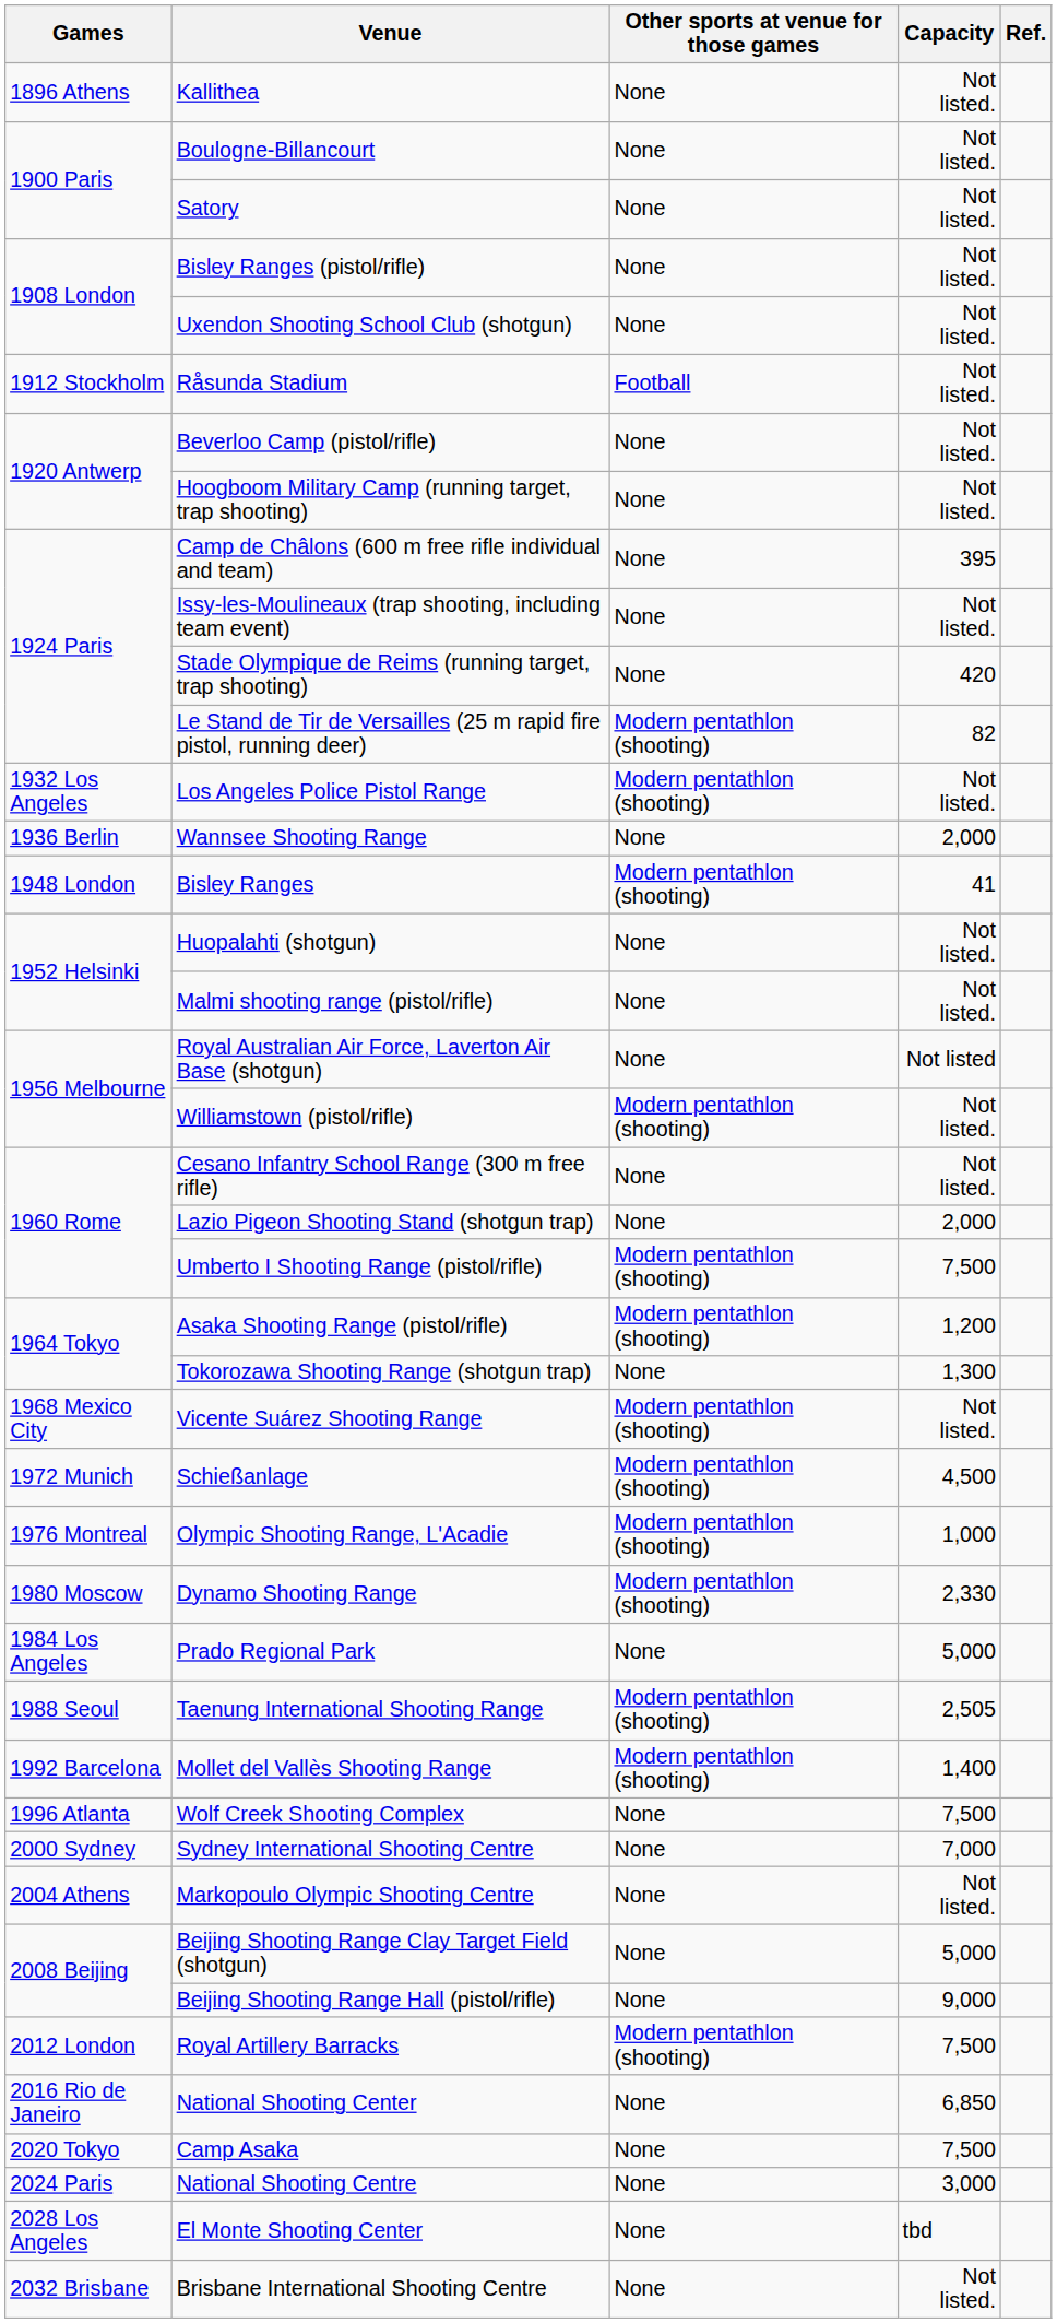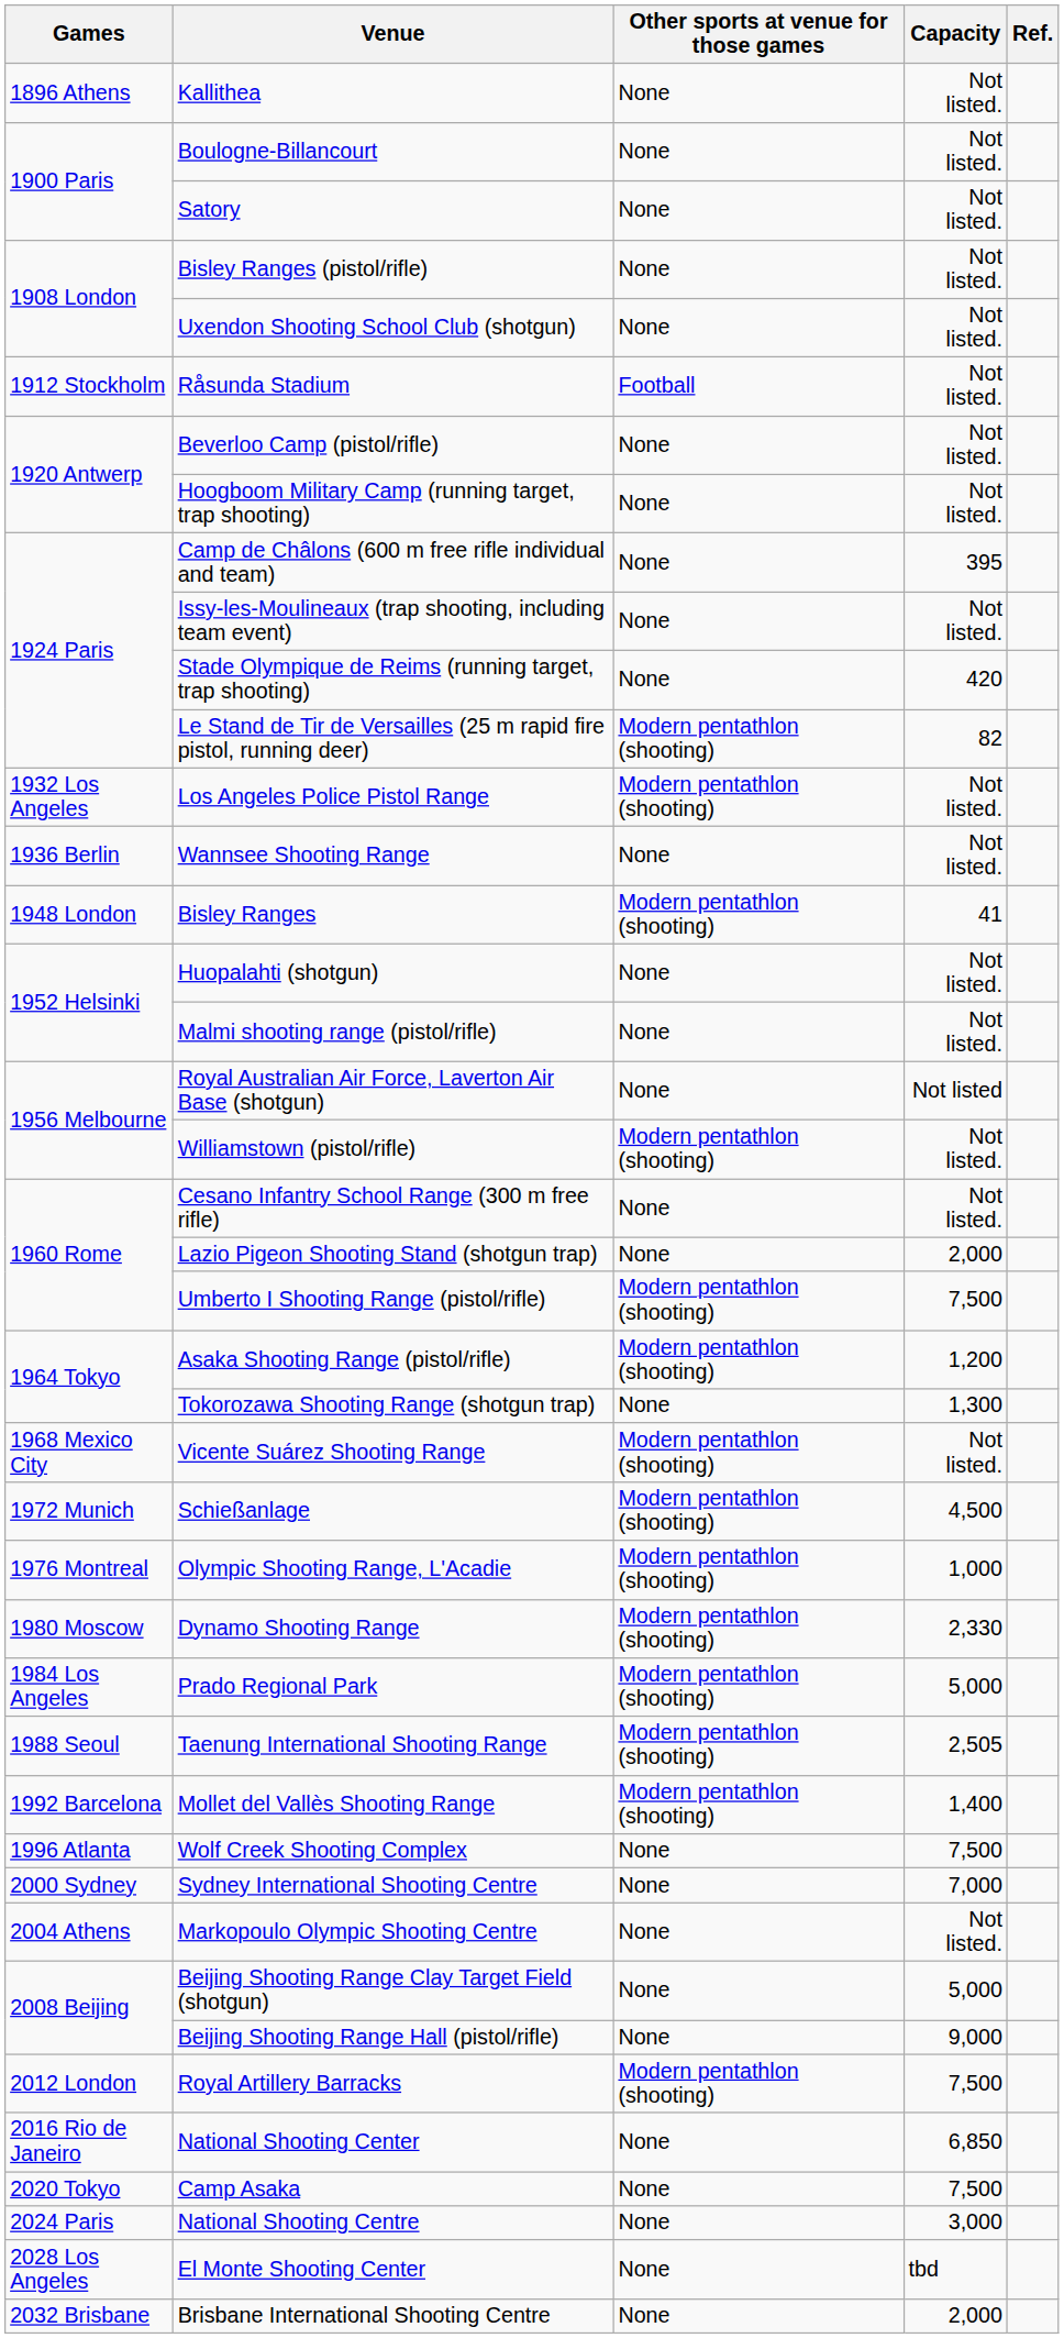 <table class="wikitable sortable" width=780px>
 <tr>
 <th>Games</th>
 <th>Venue</th>
 <th>Other sports at venue for those games</th>
 <th>Capacity</th>
 <th>Ref.</th>
 </tr>
 <tr>
 <td><a href='#'>1896 Athens</a></td>
 <td><a href='#'>Kallithea</a></td>
 <td>None</td>
 <td align="right">Not listed.</td>
 <td align=center></td>
 </tr>
 <tr>
 <td rowspan="2"><a href='#'>1900 Paris</a></td>
 <td><a href='#'>Boulogne-Billancourt</a></td>
 <td>None</td>
 <td align=right>Not listed.</td>
 <td align=center></td>
 </tr>
 <tr>
 <td><a href='#'>Satory</a></td>
 <td>None</td>
 <td align=right>Not listed.</td>
 <td align=center></td>
 </tr>
 <tr>
 <td rowspan="2"><a href='#'>1908 London</a></td>
 <td><a href='#'>Bisley Ranges</a> (pistol/rifle)</td>
 <td>None</td>
 <td align="right">Not listed.</td>
 <td align=center></td>
 </tr>
 <tr>
 <td><a href='#'>Uxendon Shooting School Club</a> (shotgun)</td>
 <td>None</td>
 <td align="right">Not listed.</td>
 <td align=center></td>
 </tr>
 <tr>
 <td><a href='#'>1912 Stockholm</a></td>
 <td><a href='#'>Råsunda Stadium</a></td>
 <td><a href='#'>Football</a></td>
 <td align="right">Not listed.</td>
 <td align=center></td>
 </tr>
 <tr>
 <td rowspan="2"><a href='#'>1920 Antwerp</a></td>
 <td><a href='#'>Beverloo Camp</a> (pistol/rifle)</td>
 <td>None</td>
 <td align="right">Not listed.</td>
 <td align=center></td>
 </tr>
 <tr>
 <td><a href='#'>Hoogboom Military Camp</a> (running target, trap shooting)</td>
 <td>None</td>
 <td align="right">Not listed.</td>
 <td align=center></td>
 </tr>
 <tr>
 <td rowspan="4"><a href='#'>1924 Paris</a></td>
 <td><a href='#'>Camp de Châlons</a> (600 m free rifle individual and team)</td>
 <td>None</td>
 <td align="right">395</td>
 <td align=center></td>
 </tr>
 <tr>
 <td><a href='#'>Issy-les-Moulineaux</a> (trap shooting, including team event)</td>
 <td>None</td>
 <td align="right">Not listed.</td>
 <td align=center></td>
 </tr>
 <tr>
 <td><a href='#'>Stade Olympique de Reims</a> (running target, trap shooting)</td>
 <td>None</td>
 <td align="right">420</td>
 <td align=center></td>
 </tr>
 <tr>
 <td><a href='#'>Le Stand de Tir de Versailles</a> (25 m rapid fire pistol, running deer)</td>
 <td><a href='#'>Modern pentathlon</a> (shooting)</td>
 <td align="right">82</td>
 <td align=center></td>
 </tr>
 <tr>
 <td><a href='#'>1932 Los Angeles</a></td>
 <td><a href='#'>Los Angeles Police Pistol Range</a></td>
 <td><a href='#'>Modern pentathlon</a> (shooting)</td>
 <td align="right">Not listed.</td>
 <td align=center></td>
 </tr>
 <tr>
 <td><a href='#'>1936 Berlin</a></td>
 <td><a href='#'>Wannsee Shooting Range</a></td>
 <td>None</td>
-<td align="right">2,000</td>
+<td align="right">Not listed.</td>
 <td align=center></td>
 </tr>
 <tr>
 <td><a href='#'>1948 London</a></td>
 <td><a href='#'>Bisley Ranges</a></td>
 <td><a href='#'>Modern pentathlon</a> (shooting)</td>
 <td align="right">41</td>
 <td align=center></td>
 </tr>
 <tr>
 <td rowspan="2"><a href='#'>1952 Helsinki</a></td>
 <td><a href='#'>Huopalahti</a> (shotgun)</td>
 <td>None</td>
 <td align="right">Not listed.</td>
 <td align=center></td>
 </tr>
 <tr>
 <td><a href='#'>Malmi shooting range</a> (pistol/rifle)</td>
 <td>None</td>
 <td align="right">Not listed.</td>
 <td align=center></td>
 </tr>
 <tr>
 <td rowspan="2"><a href='#'>1956 Melbourne</a></td>
 <td><a href='#'>Royal Australian Air Force, Laverton Air Base</a> (shotgun)</td>
 <td>None</td>
 <td align="right">Not listed</td>
 <td align=center></td>
 </tr>
 <tr>
 <td><a href='#'>Williamstown</a> (pistol/rifle)</td>
 <td><a href='#'>Modern pentathlon</a> (shooting)</td>
 <td align="right">Not listed.</td>
 <td align=center></td>
 </tr>
 <tr>
 <td rowspan="3"><a href='#'>1960 Rome</a></td>
 <td><a href='#'>Cesano Infantry School Range</a> (300 m free rifle)</td>
 <td>None</td>
 <td align="right">Not listed.</td>
 <td align=center></td>
 </tr>
 <tr>
 <td><a href='#'>Lazio Pigeon Shooting Stand</a> (shotgun trap)</td>
 <td>None</td>
 <td align="right">2,000</td>
 <td align=center></td>
 </tr>
 <tr>
 <td><a href='#'>Umberto I Shooting Range</a> (pistol/rifle)</td>
 <td><a href='#'>Modern pentathlon</a> (shooting)</td>
 <td align="right">7,500</td>
 <td align=center></td>
 </tr>
 <tr>
 <td rowspan="2"><a href='#'>1964 Tokyo</a></td>
 <td><a href='#'>Asaka Shooting Range</a> (pistol/rifle)</td>
 <td><a href='#'>Modern pentathlon</a> (shooting)</td>
 <td align="right">1,200</td>
 <td align=center></td>
 </tr>
 <tr>
 <td><a href='#'>Tokorozawa Shooting Range</a> (shotgun trap)</td>
 <td>None</td>
 <td align="right">1,300</td>
 <td align=center></td>
 </tr>
 <tr>
 <td><a href='#'>1968 Mexico City</a></td>
 <td><a href='#'>Vicente Suárez Shooting Range</a></td>
 <td><a href='#'>Modern pentathlon</a> (shooting)</td>
 <td align="right">Not listed.</td>
 <td align=center></td>
 </tr>
 <tr>
 <td><a href='#'>1972 Munich</a></td>
 <td><a href='#'>Schießanlage</a></td>
 <td><a href='#'>Modern pentathlon</a> (shooting)</td>
 <td align="right">4,500</td>
 <td align=center></td>
 </tr>
 <tr>
 <td><a href='#'>1976 Montreal</a></td>
 <td><a href='#'>Olympic Shooting Range, L'Acadie</a></td>
 <td><a href='#'>Modern pentathlon</a> (shooting)</td>
 <td align="right">1,000</td>
 <td align=center></td>
 </tr>
 <tr>
 <td><a href='#'>1980 Moscow</a></td>
 <td><a href='#'>Dynamo Shooting Range</a></td>
 <td><a href='#'>Modern pentathlon</a> (shooting)</td>
 <td align="right">2,330</td>
 <td align=center></td>
 </tr>
 <tr>
 <td><a href='#'>1984 Los Angeles</a></td>
 <td><a href='#'>Prado Regional Park</a></td>
-<td>None</td>
+<td><a href='#'>Modern pentathlon</a> (shooting)</td>
 <td align="right">5,000</td>
 <td align=center></td>
 </tr>
 <tr>
 <td><a href='#'>1988 Seoul</a></td>
 <td><a href='#'>Taenung International Shooting Range</a></td>
 <td><a href='#'>Modern pentathlon</a> (shooting)</td>
 <td align="right">2,505</td>
 <td align=center></td>
 </tr>
 <tr>
 <td><a href='#'>1992 Barcelona</a></td>
 <td><a href='#'>Mollet del Vallès Shooting Range</a></td>
 <td><a href='#'>Modern pentathlon</a> (shooting)</td>
 <td align="right">1,400</td>
 <td align=center></td>
 </tr>
 <tr>
 <td><a href='#'>1996 Atlanta</a></td>
 <td><a href='#'>Wolf Creek Shooting Complex</a></td>
 <td>None</td>
 <td align="right">7,500</td>
 <td align=center></td>
 </tr>
 <tr>
 <td><a href='#'>2000 Sydney</a></td>
 <td><a href='#'>Sydney International Shooting Centre</a></td>
 <td>None</td>
 <td align="right">7,000</td>
 <td align=center></td>
 </tr>
 <tr>
 <td><a href='#'>2004 Athens</a></td>
 <td><a href='#'>Markopoulo Olympic Shooting Centre</a></td>
 <td>None</td>
 <td align="right">Not listed.</td>
 <td align=center></td>
 </tr>
 <tr>
 <td rowspan="2"><a href='#'>2008 Beijing</a></td>
 <td><a href='#'>Beijing Shooting Range Clay Target Field</a> (shotgun)</td>
 <td>None</td>
 <td align="right">5,000</td>
 <td align=center></td>
 </tr>
 <tr>
 <td><a href='#'>Beijing Shooting Range Hall</a> (pistol/rifle)</td>
 <td>None</td>
 <td align="right">9,000</td>
 <td align=center></td>
 </tr>
 <tr>
 <td><a href='#'>2012 London</a></td>
 <td><a href='#'>Royal Artillery Barracks</a></td>
 <td><a href='#'>Modern pentathlon</a> (shooting)</td>
 <td align="right">7,500</td>
 <td align=center></td>
 </tr>
 <tr>
 <td><a href='#'>2016 Rio de Janeiro</a></td>
 <td><a href='#'>National Shooting Center</a></td>
 <td>None</td>
 <td align="right">6,850</td>
 <td align="center"></td>
 </tr>
 <tr>
 <td><a href='#'>2020 Tokyo</a></td>
 <td><a href='#'>Camp Asaka</a></td>
 <td>None</td>
 <td align="right">7,500</td>
 <td align=center></td>
 </tr>
 <tr>
 <td><a href='#'>2024 Paris</a></td>
 <td><a href='#'>National Shooting Centre</a></td>
 <td>None</td>
 <td align="right">3,000</td>
 <td align=center></td>
 </tr>
 <tr>
 <td><a href='#'>2028 Los Angeles</a></td>
 <td><a href='#'>El Monte Shooting Center</a></td>
 <td>None</td>
 <td>tbd</td>
 <td></td>
 </tr>
 <tr>
 <td><a href='#'>2032 Brisbane</a></td>
 <td>Brisbane International Shooting Centre</td>
 <td>None</td>
-<td align="right">Not listed.</td>
+<td align="right">2,000</td>
 <td align=center></td>
 </tr>
 </table>
